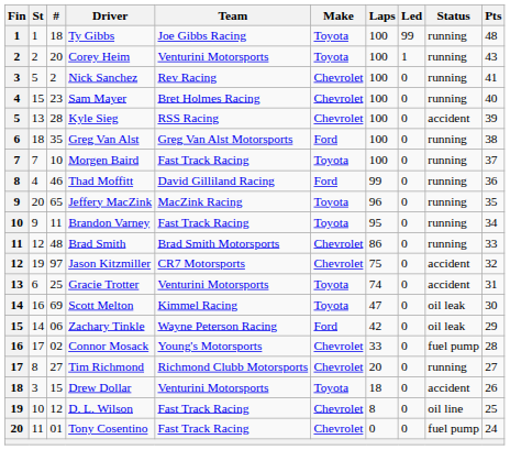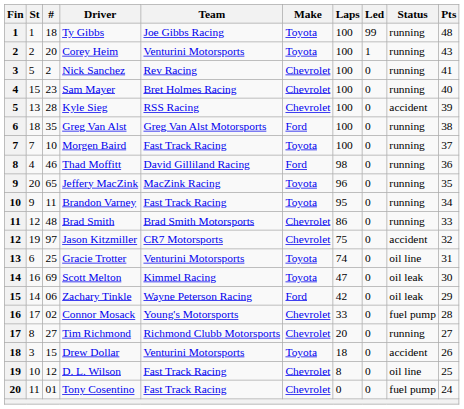 <table class="wikitable sortable" style="font-size:95%">
 <tr>
 <th>Fin</th>
 <th>St</th>
 <th>#</th>
 <th>Driver</th>
 <th>Team</th>
 <th>Make</th>
 <th>Laps</th>
 <th>Led</th>
 <th>Status</th>
 <th>Pts</th>
 </tr>
 <tr>
 <th>1</th>
 <td>1</td>
 <td>18</td>
 <td><a href='#'>Ty Gibbs</a></td>
 <td><a href='#'>Joe Gibbs Racing</a></td>
 <td><a href='#'>Toyota</a></td>
 <td>100</td>
 <td>99</td>
 <td>running</td>
 <td>48</td>
 </tr>
 <tr>
 <th>2</th>
 <td>2</td>
 <td>20</td>
 <td><a href='#'>Corey Heim</a></td>
 <td><a href='#'>Venturini Motorsports</a></td>
 <td><a href='#'>Toyota</a></td>
 <td>100</td>
 <td>1</td>
 <td>running</td>
 <td>43</td>
 </tr>
 <tr>
 <th>3</th>
 <td>5</td>
 <td>2</td>
 <td><a href='#'>Nick Sanchez</a></td>
 <td><a href='#'>Rev Racing</a></td>
 <td><a href='#'>Chevrolet</a></td>
 <td>100</td>
 <td>0</td>
 <td>running</td>
 <td>41</td>
 </tr>
 <tr>
 <th>4</th>
 <td>15</td>
 <td>23</td>
 <td><a href='#'>Sam Mayer</a></td>
 <td><a href='#'>Bret Holmes Racing</a></td>
 <td><a href='#'>Chevrolet</a></td>
 <td>100</td>
 <td>0</td>
 <td>running</td>
 <td>40</td>
 </tr>
 <tr>
 <th>5</th>
 <td>13</td>
 <td>28</td>
 <td><a href='#'>Kyle Sieg</a></td>
 <td><a href='#'>RSS Racing</a></td>
 <td><a href='#'>Chevrolet</a></td>
 <td>100</td>
 <td>0</td>
 <td>accident</td>
 <td>39</td>
 </tr>
 <tr>
 <th>6</th>
 <td>18</td>
 <td>35</td>
 <td><a href='#'>Greg Van Alst</a></td>
 <td><a href='#'>Greg Van Alst Motorsports</a></td>
 <td><a href='#'>Ford</a></td>
 <td>100</td>
 <td>0</td>
 <td>running</td>
 <td>38</td>
 </tr>
 <tr>
 <th>7</th>
 <td>7</td>
 <td>10</td>
 <td><a href='#'>Morgen Baird</a></td>
 <td><a href='#'>Fast Track Racing</a></td>
 <td><a href='#'>Toyota</a></td>
 <td>100</td>
 <td>0</td>
 <td>running</td>
 <td>37</td>
 </tr>
 <tr>
 <th>8</th>
 <td>4</td>
 <td>46</td>
 <td><a href='#'>Thad Moffitt</a></td>
 <td><a href='#'>David Gilliland Racing</a></td>
 <td><a href='#'>Ford</a></td>
-<td>99</td>
+<td>98</td>
 <td>0</td>
 <td>running</td>
 <td>36</td>
 </tr>
 <tr>
 <th>9</th>
 <td>20</td>
 <td>65</td>
 <td><a href='#'>Jeffery MacZink</a></td>
 <td><a href='#'>MacZink Racing</a></td>
 <td><a href='#'>Toyota</a></td>
 <td>96</td>
 <td>0</td>
 <td>running</td>
 <td>35</td>
 </tr>
 <tr>
 <th>10</th>
 <td>9</td>
 <td>11</td>
 <td><a href='#'>Brandon Varney</a></td>
 <td><a href='#'>Fast Track Racing</a></td>
 <td><a href='#'>Toyota</a></td>
 <td>95</td>
 <td>0</td>
 <td>running</td>
 <td>34</td>
 </tr>
 <tr>
 <th>11</th>
 <td>12</td>
 <td>48</td>
 <td><a href='#'>Brad Smith</a></td>
 <td><a href='#'>Brad Smith Motorsports</a></td>
 <td><a href='#'>Chevrolet</a></td>
 <td>86</td>
 <td>0</td>
 <td>running</td>
 <td>33</td>
 </tr>
 <tr>
 <th>12</th>
 <td>19</td>
 <td>97</td>
 <td><a href='#'>Jason Kitzmiller</a></td>
 <td><a href='#'>CR7 Motorsports</a></td>
 <td><a href='#'>Chevrolet</a></td>
 <td>75</td>
 <td>0</td>
 <td>accident</td>
 <td>32</td>
 </tr>
 <tr>
 <th>13</th>
 <td>6</td>
 <td>25</td>
 <td><a href='#'>Gracie Trotter</a></td>
 <td><a href='#'>Venturini Motorsports</a></td>
 <td><a href='#'>Toyota</a></td>
 <td>74</td>
 <td>0</td>
-<td>accident</td>
+<td>oil line</td>
 <td>31</td>
 </tr>
 <tr>
 <th>14</th>
 <td>16</td>
 <td>69</td>
 <td><a href='#'>Scott Melton</a></td>
 <td><a href='#'>Kimmel Racing</a></td>
 <td><a href='#'>Toyota</a></td>
 <td>47</td>
 <td>0</td>
 <td>oil leak</td>
 <td>30</td>
 </tr>
 <tr>
 <th>15</th>
 <td>14</td>
 <td>06</td>
 <td><a href='#'>Zachary Tinkle</a></td>
 <td><a href='#'>Wayne Peterson Racing</a></td>
 <td><a href='#'>Ford</a></td>
 <td>42</td>
 <td>0</td>
 <td>oil leak</td>
 <td>29</td>
 </tr>
 <tr>
 <th>16</th>
 <td>17</td>
 <td>02</td>
 <td><a href='#'>Connor Mosack</a></td>
 <td><a href='#'>Young's Motorsports</a></td>
 <td><a href='#'>Chevrolet</a></td>
 <td>33</td>
 <td>0</td>
 <td>fuel pump</td>
 <td>28</td>
 </tr>
 <tr>
 <th>17</th>
 <td>8</td>
 <td>27</td>
 <td><a href='#'>Tim Richmond</a></td>
 <td><a href='#'>Richmond Clubb Motorsports</a></td>
 <td><a href='#'>Chevrolet</a></td>
 <td>20</td>
 <td>0</td>
 <td>running</td>
 <td>27</td>
 </tr>
 <tr>
 <th>18</th>
 <td>3</td>
 <td>15</td>
 <td><a href='#'>Drew Dollar</a></td>
 <td><a href='#'>Venturini Motorsports</a></td>
 <td><a href='#'>Toyota</a></td>
 <td>18</td>
 <td>0</td>
 <td>accident</td>
 <td>26</td>
 </tr>
 <tr>
 <th>19</th>
 <td>10</td>
 <td>12</td>
 <td><a href='#'>D. L. Wilson</a></td>
 <td><a href='#'>Fast Track Racing</a></td>
 <td><a href='#'>Chevrolet</a></td>
 <td>8</td>
 <td>0</td>
 <td>oil line</td>
 <td>25</td>
 </tr>
 <tr>
 <th>20</th>
 <td>11</td>
 <td>01</td>
 <td><a href='#'>Tony Cosentino</a></td>
 <td><a href='#'>Fast Track Racing</a></td>
 <td><a href='#'>Chevrolet</a></td>
 <td>0</td>
 <td>0</td>
 <td>fuel pump</td>
 <td>24</td>
 </tr>
 <tr>
 <th colspan="10"></th>
 </tr>
 </table>
